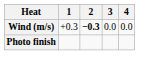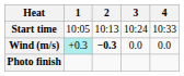 <table class="wikitable" style="text-align:center">
 <tr>
 <th>Heat</th>
 <th>1</th>
 <th>2</th>
 <th>3</th>
 <th>4</th>
 </tr>
 <tr>
+<th>Start time</th>
+<td>10:05</td>
+<td>10:13</td>
+<td>10:24</td>
+<td>10:33</td>
+</tr>
+<tr>
 <th>Wind (m/s)</th>
-<td>+0.3</td>
+<td style="background: paleturquoise;">+0.3</td>
 <td><strong>−0.3</strong></td>
 <td>0.0</td>
 <td>0.0</td>
 </tr>
 <tr>
 <th>Photo finish</th>
 <td></td>
 <td></td>
 <td></td>
 <td></td>
 </tr>
 </table>
